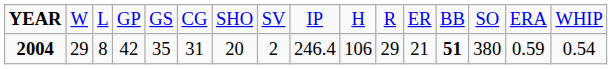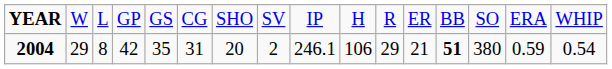 <table class="wikitable" style="text-align:center;">
 <tr>
 <td><strong>YEAR</strong></td>
 <td><a href='#'>W</a></td>
 <td><a href='#'>L</a></td>
 <td><a href='#'>GP</a></td>
 <td><a href='#'>GS</a></td>
 <td><a href='#'>CG</a></td>
 <td><a href='#'>SHO</a></td>
 <td><a href='#'>SV</a></td>
 <td><a href='#'>IP</a></td>
 <td><a href='#'>H</a></td>
 <td><a href='#'>R</a></td>
 <td><a href='#'>ER</a></td>
 <td><a href='#'>BB</a></td>
 <td><a href='#'>SO</a></td>
 <td><a href='#'>ERA</a></td>
 <td><a href='#'>WHIP</a></td>
 </tr>
 <tr>
 <td><strong>2004</strong></td>
 <td>29</td>
 <td>8</td>
 <td>42</td>
 <td>35</td>
 <td>31</td>
 <td>20</td>
 <td>2</td>
-<td>246.4</td>
+<td>246.1</td>
 <td>106</td>
 <td>29</td>
 <td>21</td>
 <td><strong>51</strong></td>
 <td>380</td>
 <td>0.59</td>
 <td>0.54</td>
 </tr>
 </table>
